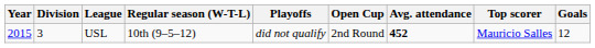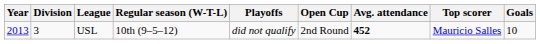 <table class="wikitable">
 <tr>
 <th>Year</th>
 <th>Division</th>
 <th>League</th>
 <th>Regular season (W-T-L)</th>
 <th>Playoffs</th>
 <th>Open Cup</th>
 <th>Avg. attendance</th>
 <th>Top scorer</th>
 <th>Goals</th>
 </tr>
 <tr>
-<td><a href='#'>2015</a></td>
+<td><a href='#'>2013</a></td>
 <td>3</td>
 <td>USL</td>
 <td>10th (9–5–12)</td>
 <td><em>did not qualify</em></td>
 <td>2nd Round</td>
 <td><strong>452</strong></td>
 <td> <a href='#'>Mauricio Salles</a></td>
-<td>12</td>
+<td>10</td>
 </tr>
 </table>
